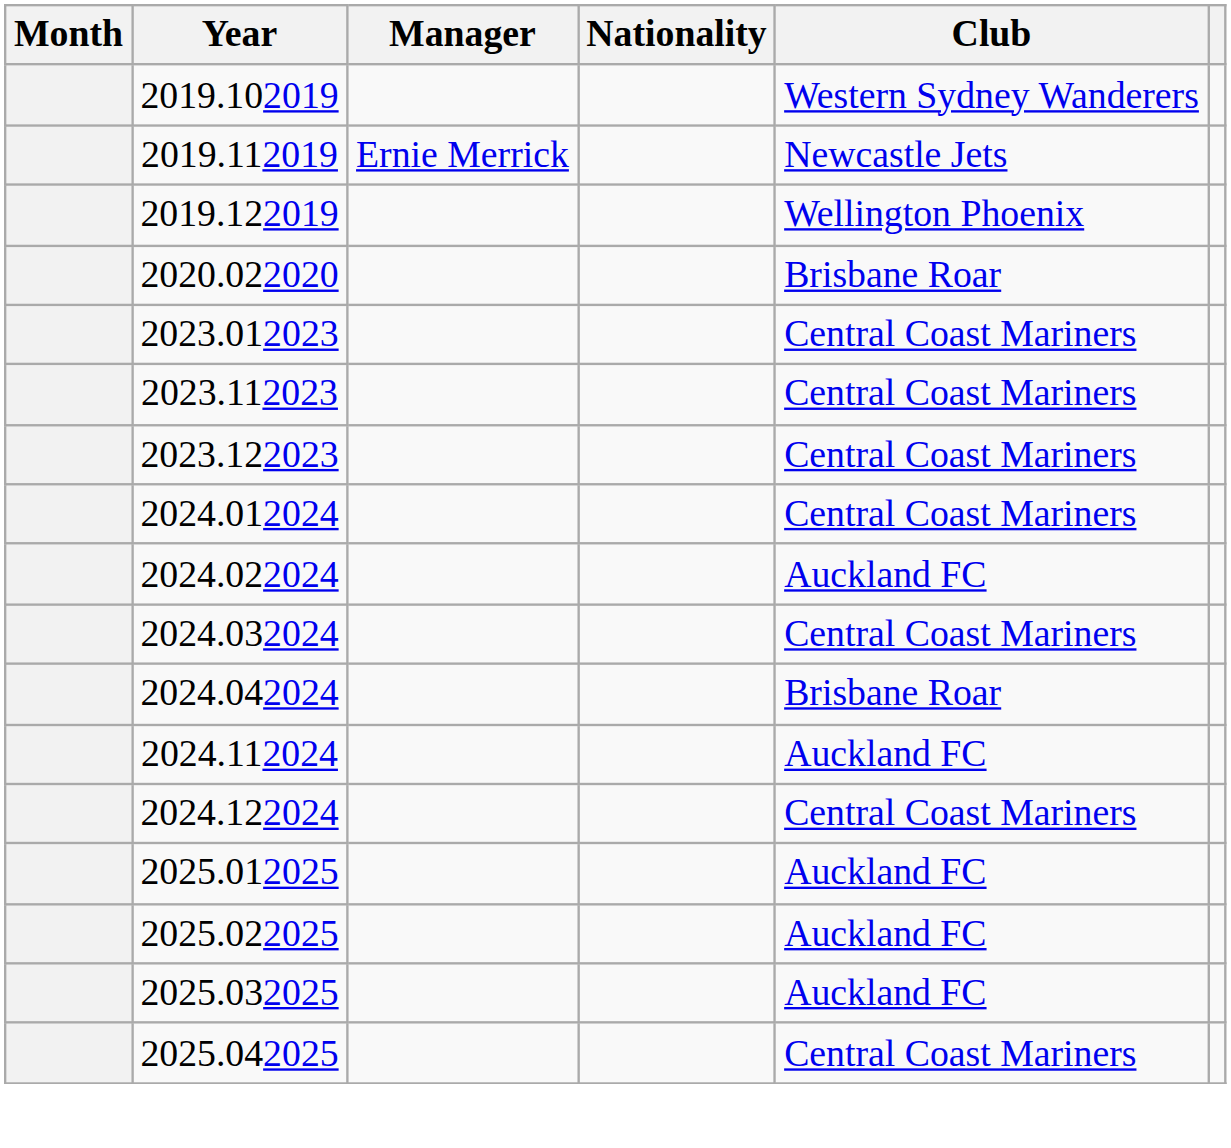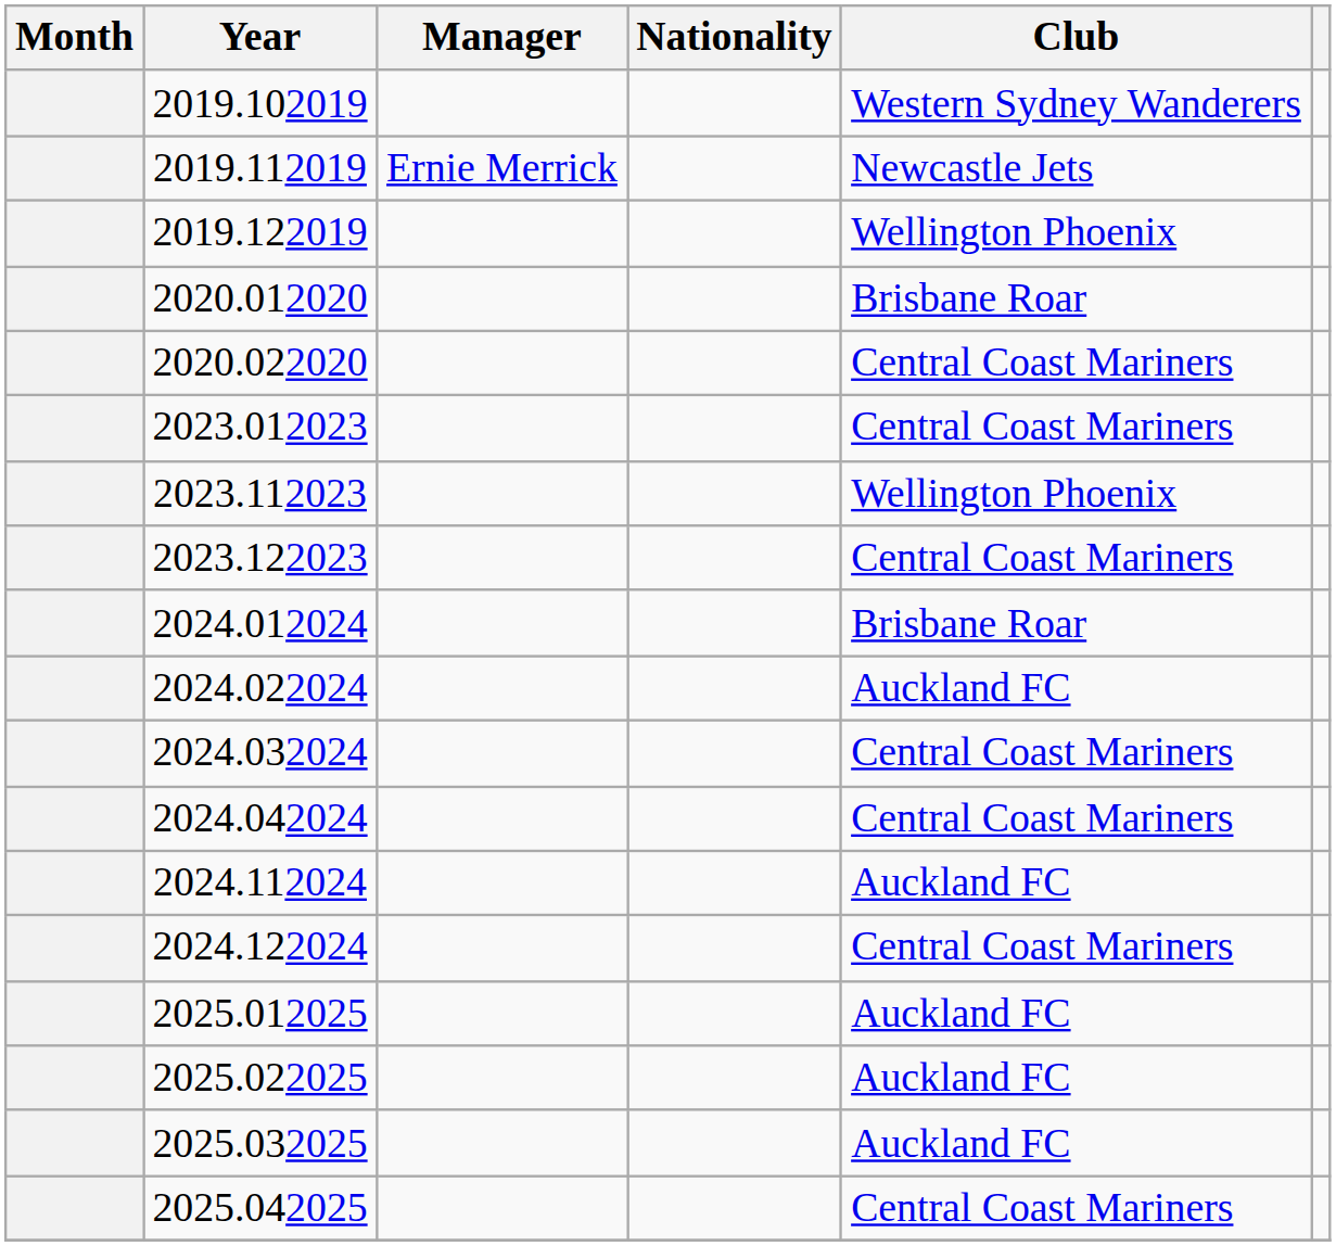 <table class="wikitable sortable plainrowheaders">
 <tr>
 <th scope=col>Month</th>
 <th scope=col>Year</th>
 <th scope=col>Manager</th>
 <th scope=col>Nationality</th>
 <th scope=col>Club</th>
 <th scope=col class=unsortable></th>
 </tr>
 <tr>
 <th scope=row></th>
 <td align=center><span>2019.10</span><a href='#'>2019</a></td>
 <td></td>
 <td></td>
 <td><a href='#'>Western Sydney Wanderers</a></td>
 <td align=center></td>
 </tr>
 <tr>
 <th scope=row></th>
 <td align=center><span>2019.11</span><a href='#'>2019</a></td>
 <td><a href='#'>Ernie Merrick</a></td>
 <td></td>
 <td><a href='#'>Newcastle Jets</a></td>
 <td align=center></td>
 </tr>
 <tr>
 <th scope=row></th>
 <td align=center><span>2019.12</span><a href='#'>2019</a></td>
 <td></td>
 <td></td>
 <td><a href='#'>Wellington Phoenix</a></td>
 <td align=center></td>
 </tr>
 <tr>
 <th scope=row></th>
+<td align=center><span>2020.01</span><a href='#'>2020</a></td>
+<td></td>
+<td></td>
+<td><a href='#'>Brisbane Roar</a></td>
+<td align=center></td>
+</tr>
+<tr>
+<th scope=row></th>
 <td align=center><span>2020.02</span><a href='#'>2020</a></td>
 <td></td>
 <td></td>
-<td><a href='#'>Brisbane Roar</a></td>
+<td><a href='#'>Central Coast Mariners</a></td>
 <td align=center></td>
 </tr>
 <tr>
 <th scope=row></th>
 <td align=center><span>2023.01</span><a href='#'>2023</a></td>
 <td></td>
 <td></td>
 <td><a href='#'>Central Coast Mariners</a></td>
 <td align=center></td>
 </tr>
 <tr>
 <th scope=row></th>
 <td align=center><span>2023.11</span><a href='#'>2023</a></td>
 <td></td>
 <td></td>
-<td><a href='#'>Central Coast Mariners</a></td>
+<td><a href='#'>Wellington Phoenix</a></td>
 <td align=center></td>
 </tr>
 <tr>
 <th scope=row></th>
 <td align=center><span>2023.12</span><a href='#'>2023</a></td>
 <td></td>
 <td></td>
 <td><a href='#'>Central Coast Mariners</a></td>
 <td align=center></td>
 </tr>
 <tr>
 <th scope=row></th>
 <td align=center><span>2024.01</span><a href='#'>2024</a></td>
 <td></td>
 <td></td>
-<td><a href='#'>Central Coast Mariners</a></td>
+<td><a href='#'>Brisbane Roar</a></td>
 <td align=center></td>
 </tr>
 <tr>
 <th scope=row></th>
 <td align=center><span>2024.02</span><a href='#'>2024</a></td>
 <td></td>
 <td></td>
 <td><a href='#'>Auckland FC</a></td>
 <td align=center></td>
 </tr>
 <tr>
 <th scope=row></th>
 <td align=center><span>2024.03</span><a href='#'>2024</a></td>
 <td></td>
 <td></td>
 <td><a href='#'>Central Coast Mariners</a></td>
 <td align=center></td>
 </tr>
 <tr>
 <th scope=row></th>
 <td align=center><span>2024.04</span><a href='#'>2024</a></td>
 <td></td>
 <td></td>
-<td><a href='#'>Brisbane Roar</a></td>
+<td><a href='#'>Central Coast Mariners</a></td>
 <td align=center></td>
 </tr>
 <tr>
 <th scope=row></th>
 <td align=center><span>2024.11</span><a href='#'>2024</a></td>
 <td></td>
 <td></td>
 <td><a href='#'>Auckland FC</a></td>
 <td align=center></td>
 </tr>
 <tr>
 <th scope=row></th>
 <td align=center><span>2024.12</span><a href='#'>2024</a></td>
 <td></td>
 <td></td>
 <td><a href='#'>Central Coast Mariners</a></td>
 <td align=center></td>
 </tr>
 <tr>
 <th scope=row></th>
 <td align=center><span>2025.01</span><a href='#'>2025</a></td>
 <td></td>
 <td></td>
 <td><a href='#'>Auckland FC</a></td>
 <td align=center></td>
 </tr>
 <tr>
 <th scope=row></th>
 <td align=center><span>2025.02</span><a href='#'>2025</a></td>
 <td></td>
 <td></td>
 <td><a href='#'>Auckland FC</a></td>
 <td align=center></td>
 </tr>
 <tr>
 <th scope=row></th>
 <td align=center><span>2025.03</span><a href='#'>2025</a></td>
 <td></td>
 <td></td>
 <td><a href='#'>Auckland FC</a></td>
 <td align=center></td>
 </tr>
 <tr>
 <th scope=row></th>
 <td align=center><span>2025.04</span><a href='#'>2025</a></td>
 <td></td>
 <td></td>
 <td><a href='#'>Central Coast Mariners</a></td>
 <td align=center></td>
 </tr>
 <tr>
 </tr>
 </table>
